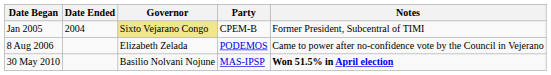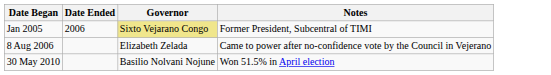 <table class="wikitable" style="font-size: 95%">
 <tr>
 <th><strong>Date Began</strong></th>
 <th><strong>Date Ended</strong></th>
 <th><strong>Governor</strong></th>
-<th><strong>Party</strong></th>
 <th><strong>Notes</strong></th>
 </tr>
 <tr>
 <td>Jan 2005</td>
-<td>2004</td>
+<td>2006</td>
 <td style="background: khaki;">Sixto Vejarano Congo</td>
-<td>CPEM-B</td>
 <td>Former President, Subcentral of TIMI</td>
 </tr>
 <tr>
 <td>8 Aug 2006</td>
 <td></td>
 <td>Elizabeth Zelada</td>
-<td><a href='#'>PODEMOS</a></td>
 <td>Came to power after no-confidence vote by the Council in Vejerano</td>
 </tr>
 <tr>
 <td>30 May 2010</td>
 <td></td>
 <td>Basilio Nolvani Nojune</td>
-<td><a href='#'>MAS-IPSP</a></td>
-<td><strong>Won 51.5% in <a href='#'>April election</a></strong></td>
+<td>Won 51.5% in <a href='#'>April election</a></td>
 </tr>
 </table>
